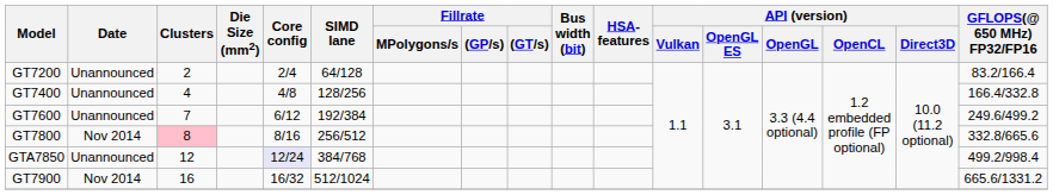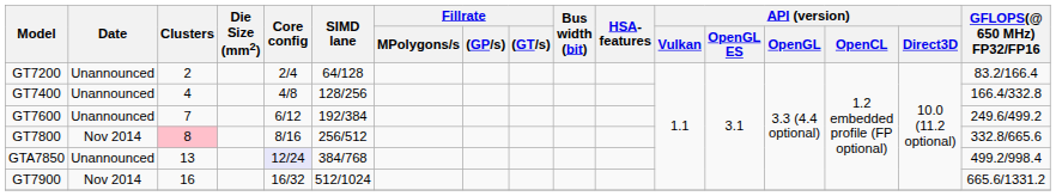 <table class="wikitable" style="text-align: center;">
 <tr>
 <th rowspan=2>Model</th>
 <th rowspan=2>Date</th>
 <th rowspan=2>Clusters</th>
 <th rowspan=2>Die Size (mm<sup>2</sup>)</th>
 <th rowspan=2>Core config</th>
 <th rowspan=2>SIMD lane</th>
 <th colspan=3><a href='#'>Fillrate</a></th>
 <th rowspan=2>Bus width<br>(<a href='#'>bit</a>)</th>
 <th rowspan=2><a href='#'>HSA</a>-features</th>
 <th colspan=5><a href='#'>API</a> (version)</th>
 <th rowspan="2"><a href='#'>GFLOPS</a>(@ 650 MHz) FP32/FP16</th>
 </tr>
 <tr>
 <th>MPolygons/s</th>
 <th>(<a href='#'>GP</a>/s)</th>
 <th>(<a href='#'>GT</a>/s)</th>
 <th><a href='#'>Vulkan</a></th>
 <th><a href='#'>OpenGL ES</a></th>
 <th><a href='#'>OpenGL</a></th>
 <th><a href='#'>OpenCL</a></th>
 <th><a href='#'>Direct3D</a></th>
 </tr>
 <tr>
 <td>GT7200</td>
 <td>Unannounced</td>
 <td>2</td>
 <td></td>
 <td>2/4</td>
 <td>64/128</td>
 <td></td>
 <td></td>
 <td></td>
 <td></td>
 <td></td>
 <td rowspan="6">1.1</td>
 <td rowspan="6">3.1</td>
 <td rowspan="6">3.3 (4.4 optional)</td>
 <td rowspan="6">1.2 embedded profile (FP optional)</td>
 <td rowspan="6">10.0 (11.2 optional)</td>
 <td>83.2/166.4</td>
 </tr>
 <tr>
 <td>GT7400</td>
 <td>Unannounced</td>
 <td>4</td>
 <td></td>
 <td>4/8</td>
 <td>128/256</td>
 <td></td>
 <td></td>
 <td></td>
 <td></td>
 <td></td>
 <td>166.4/332.8</td>
 </tr>
 <tr>
 <td>GT7600</td>
 <td>Unannounced</td>
 <td>7</td>
 <td></td>
 <td>6/12</td>
 <td>192/384</td>
 <td></td>
 <td></td>
 <td></td>
 <td></td>
 <td></td>
 <td>249.6/499.2</td>
 </tr>
 <tr>
 <td>GT7800</td>
 <td>Nov 2014</td>
 <td style="background: pink;">8</td>
 <td></td>
 <td>8/16</td>
 <td>256/512</td>
 <td></td>
 <td></td>
 <td></td>
 <td></td>
 <td></td>
 <td>332.8/665.6</td>
 </tr>
 <tr>
 <td>GTA7850</td>
 <td>Unannounced</td>
-<td>12</td>
+<td>13</td>
 <td></td>
 <td style="background: lavender;">12/24</td>
 <td>384/768</td>
 <td></td>
 <td></td>
 <td></td>
 <td></td>
 <td></td>
 <td>499.2/998.4</td>
 </tr>
 <tr>
 <td>GT7900</td>
 <td>Nov 2014</td>
 <td>16</td>
 <td></td>
 <td>16/32</td>
 <td>512/1024</td>
 <td></td>
 <td></td>
 <td></td>
 <td></td>
 <td></td>
 <td>665.6/1331.2</td>
 </tr>
 <tr>
 </tr>
 </table>
